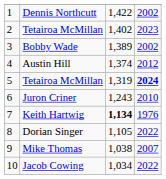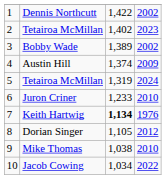 <table class="wikitable">
 <tr>
 </tr>
 <tr>
 <td>1</td>
 <td><a href='#'>Dennis Northcutt</a></td>
 <td>1,422</td>
 <td><a href='#'>2002</a></td>
 </tr>
 <tr>
 <td>2</td>
 <td><a href='#'>Tetairoa McMillan</a></td>
 <td>1,402</td>
 <td><a href='#'>2023</a></td>
 </tr>
 <tr>
 <td>3</td>
 <td><a href='#'>Bobby Wade</a></td>
 <td>1,389</td>
 <td><a href='#'>2002</a></td>
 </tr>
 <tr>
 <td>4</td>
 <td>Austin Hill</td>
 <td>1,374</td>
-<td><a href='#'>2012</a></td>
+<td><a href='#'>2009</a></td>
 </tr>
 <tr>
 <td>5</td>
 <td><a href='#'>Tetairoa McMillan</a></td>
 <td>1,319</td>
-<td><strong><a href='#'>2024</a></strong></td>
+<td><a href='#'>2024</a></td>
 </tr>
 <tr>
 <td>6</td>
 <td><a href='#'>Juron Criner</a></td>
-<td>1,243</td>
+<td>1,233</td>
 <td><a href='#'>2010</a></td>
 </tr>
 <tr>
 <td>7</td>
 <td><a href='#'>Keith Hartwig</a></td>
 <td><strong>1,134</strong></td>
 <td><a href='#'>1976</a></td>
 </tr>
 <tr>
 <td>8</td>
 <td>Dorian Singer</td>
 <td>1,105</td>
-<td><a href='#'>2022</a></td>
+<td><a href='#'>2012</a></td>
 </tr>
 <tr>
 <td>9</td>
 <td><a href='#'>Mike Thomas</a></td>
 <td>1,038</td>
-<td><a href='#'>2007</a></td>
+<td><a href='#'>2010</a></td>
 </tr>
 <tr>
 <td>10</td>
 <td><a href='#'>Jacob Cowing</a></td>
 <td>1,034</td>
 <td><a href='#'>2022</a></td>
 </tr>
 </table>
